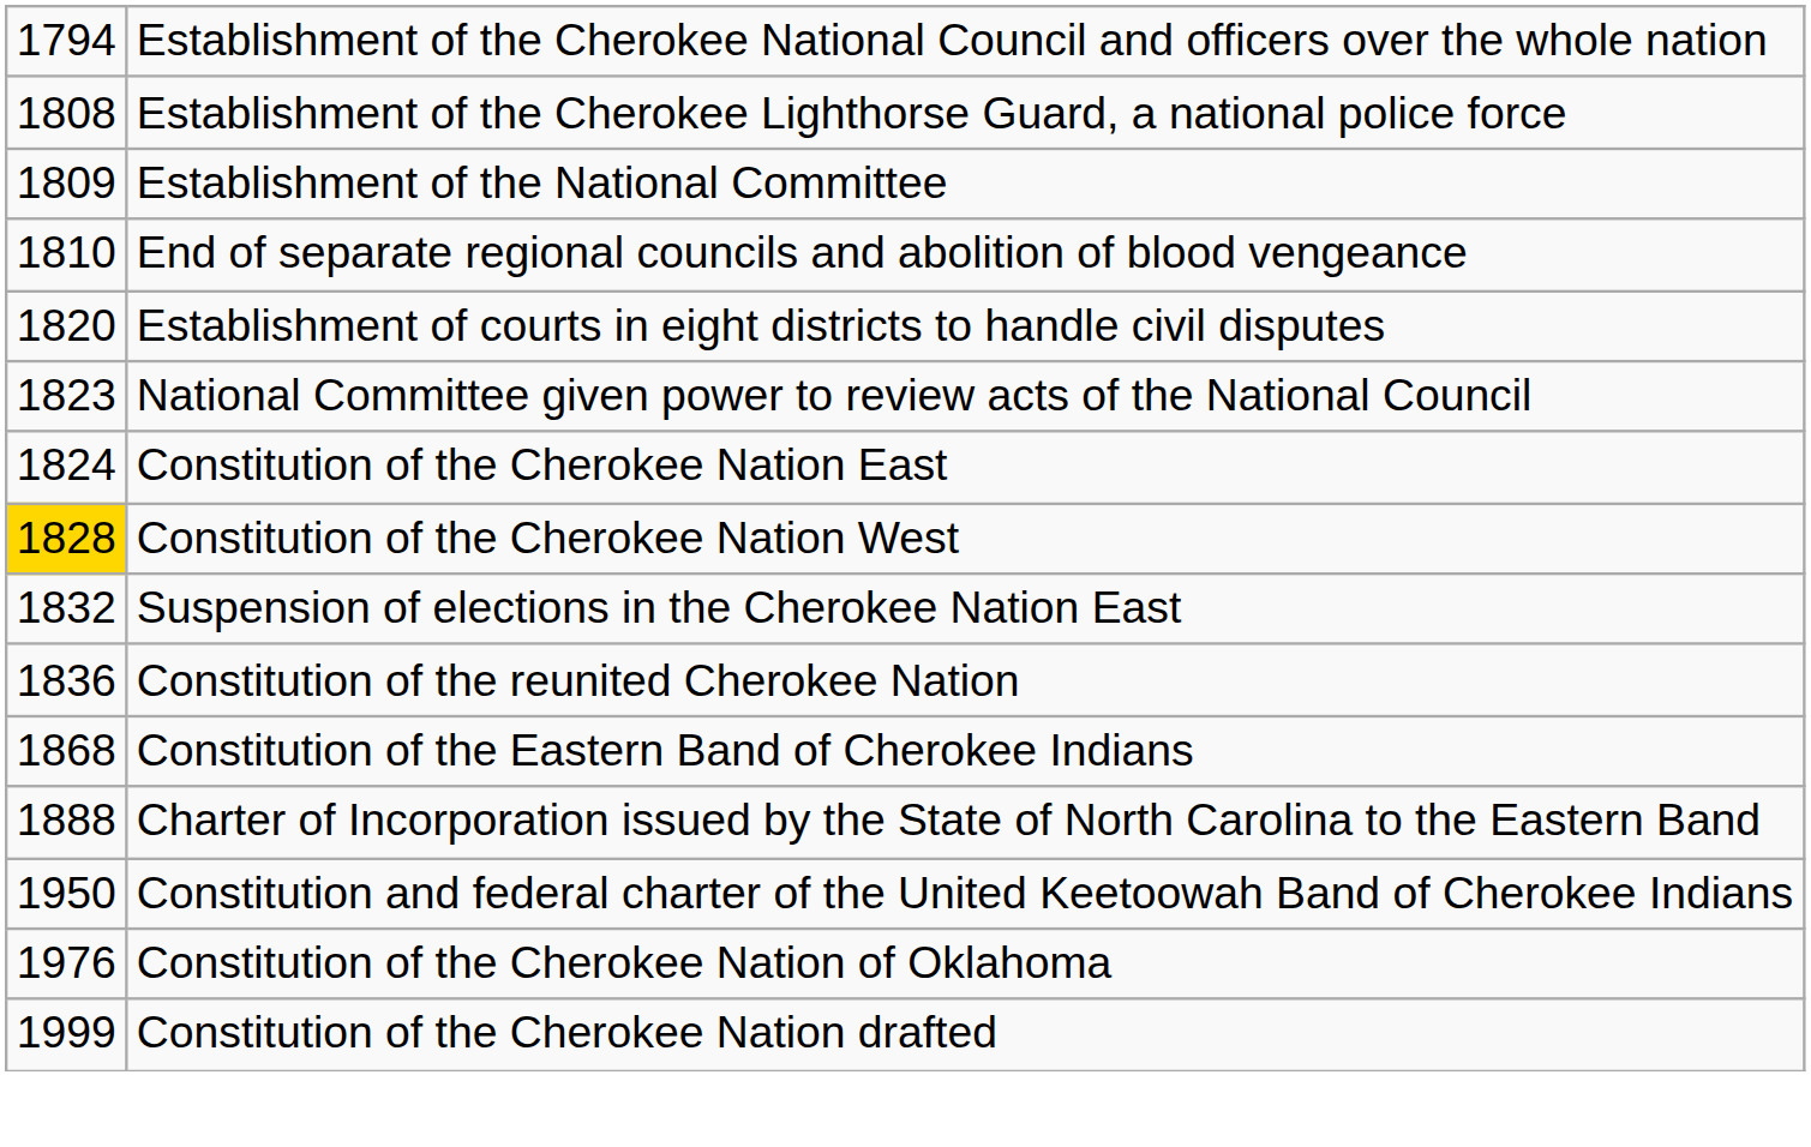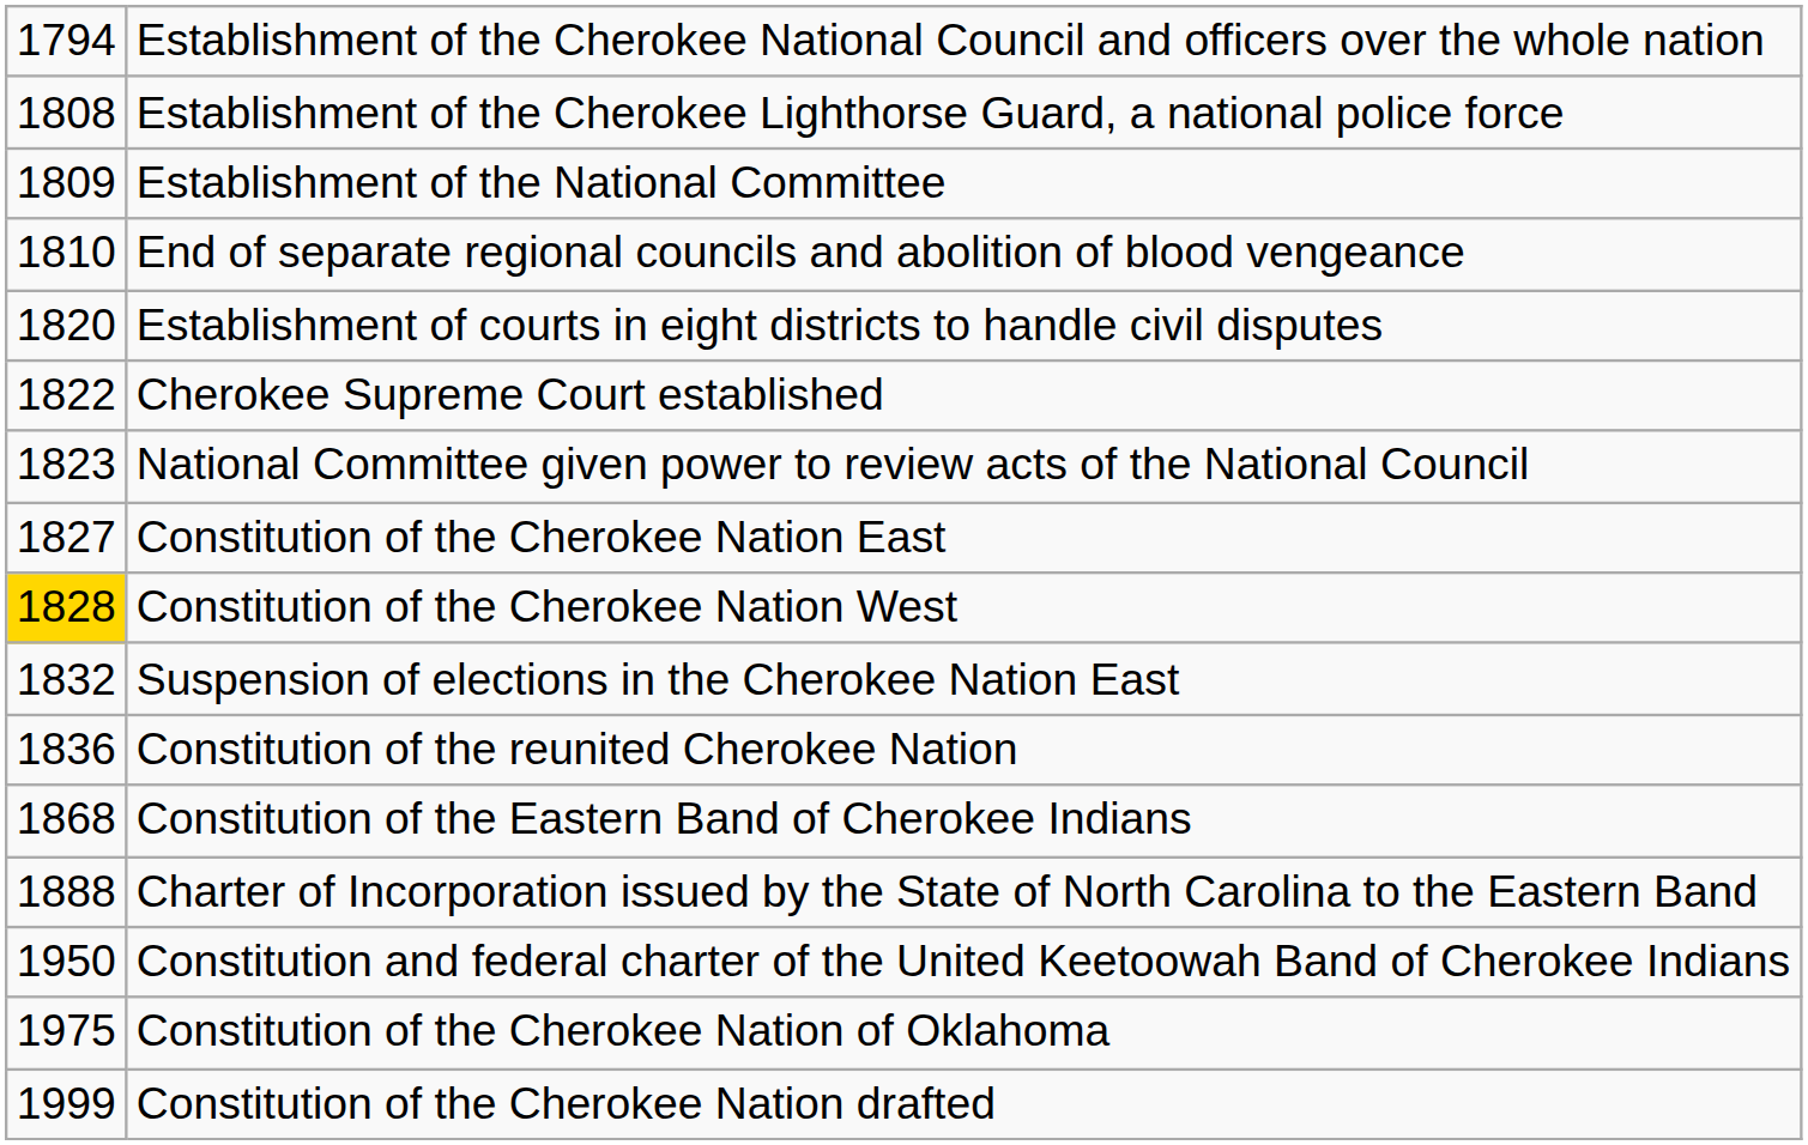 <table class="wikitable">
 <tr>
 <td>1794</td>
 <td>Establishment of the Cherokee National Council and officers over the whole nation</td>
 </tr>
 <tr>
 <td>1808</td>
 <td>Establishment of the Cherokee Lighthorse Guard, a national police force</td>
 </tr>
 <tr>
 <td>1809</td>
 <td>Establishment of the National Committee</td>
 </tr>
 <tr>
 <td>1810</td>
 <td>End of separate regional councils and abolition of blood vengeance</td>
 </tr>
 <tr>
 <td>1820</td>
 <td>Establishment of courts in eight districts to handle civil disputes</td>
 </tr>
 <tr>
+<td>1822</td>
+<td>Cherokee Supreme Court established</td>
+</tr>
+<tr>
 <td>1823</td>
 <td>National Committee given power to review acts of the National Council</td>
 </tr>
 <tr>
-<td>1824</td>
+<td>1827</td>
 <td>Constitution of the Cherokee Nation East</td>
 </tr>
 <tr>
 <td style="background: gold;">1828</td>
 <td>Constitution of the Cherokee Nation West</td>
 </tr>
 <tr>
 <td>1832</td>
 <td>Suspension of elections in the Cherokee Nation East</td>
 </tr>
 <tr>
 <td>1836</td>
 <td>Constitution of the reunited Cherokee Nation</td>
 </tr>
 <tr>
 <td>1868</td>
 <td>Constitution of the Eastern Band of Cherokee Indians</td>
 </tr>
 <tr>
 <td>1888</td>
 <td>Charter of Incorporation issued by the State of North Carolina to the Eastern Band</td>
 </tr>
 <tr>
 <td>1950</td>
 <td>Constitution and federal charter of the United Keetoowah Band of Cherokee Indians</td>
 </tr>
 <tr>
-<td>1976</td>
+<td>1975</td>
 <td>Constitution of the Cherokee Nation of Oklahoma</td>
 </tr>
 <tr>
 <td>1999</td>
 <td>Constitution of the Cherokee Nation drafted</td>
 </tr>
 </table>
